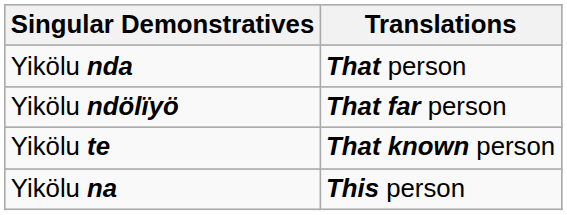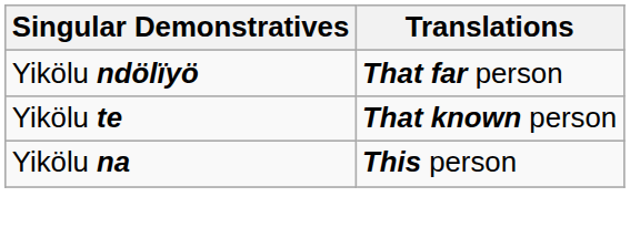 <table class="wikitable">
 <tr>
 <th>Singular  Demonstratives</th>
 <th>Translations</th>
-</tr>
-<tr>
-<td>Yikölu <strong><em>nda</em></strong></td>
-<td><strong><em>That</em></strong>  person</td>
 </tr>
 <tr>
 <td>Yikölu  <strong><em>ndölïyö</em></strong></td>
 <td><strong><em>That  far</em></strong> person</td>
 </tr>
 <tr>
 <td>Yikölu  <strong><em>te</em></strong></td>
 <td><strong><em>That  known</em></strong> person</td>
 </tr>
 <tr>
 <td>Yikölu <strong><em>na</em></strong></td>
 <td><strong><em>This</em></strong> person</td>
 </tr>
 </table>
